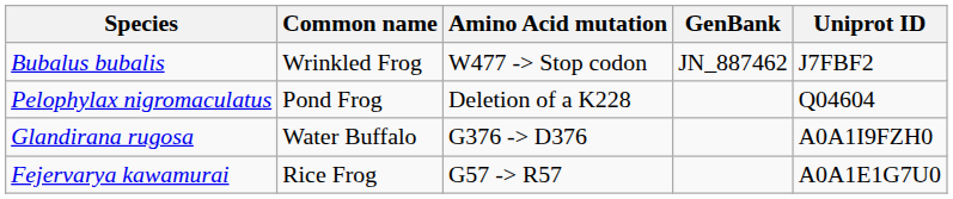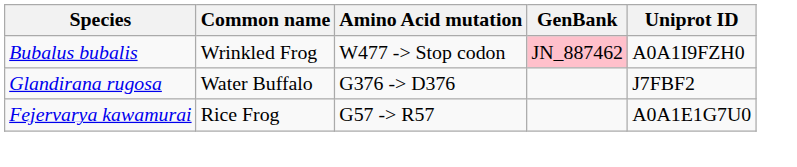 <table class="wikitable">
 <tr>
 <th>Species</th>
 <th>Common name</th>
 <th>Amino Acid mutation</th>
 <th>GenBank</th>
 <th>Uniprot ID</th>
 </tr>
 <tr>
 <td><a href='#'><em>Bubalus bubalis</em></a></td>
 <td>Wrinkled Frog</td>
 <td>W477 -> Stop codon</td>
-<td>JN_887462</td>
-<td>J7FBF2</td>
-</tr>
-<tr>
-<td><em><a href='#'>Pelophylax nigromaculatus</a></em></td>
-<td>Pond Frog</td>
-<td>Deletion of a K228</td>
-<td></td>
-<td>Q04604</td>
+<td style="background: pink;">JN_887462</td>
+<td>A0A1I9FZH0</td>
 </tr>
 <tr>
 <td><a href='#'><em>Glandirana rugosa</em></a></td>
 <td>Water Buffalo</td>
 <td>G376 -> D376</td>
 <td></td>
-<td>A0A1I9FZH0</td>
+<td>J7FBF2</td>
 </tr>
 <tr>
 <td><em><a href='#'>Fejervarya kawamurai</a></em></td>
 <td>Rice Frog</td>
 <td>G57 -> R57</td>
 <td></td>
 <td>A0A1E1G7U0</td>
 </tr>
 </table>
